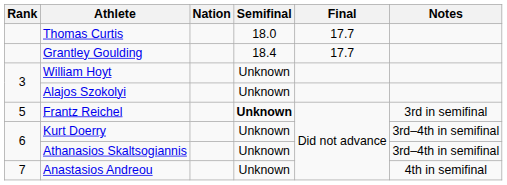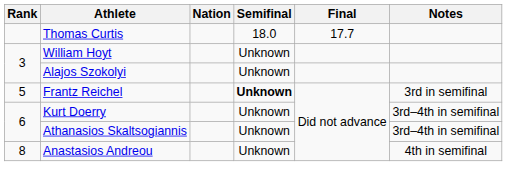 <table class="wikitable sortable" style="text-align:center">
 <tr>
 <th>Rank</th>
 <th>Athlete</th>
 <th>Nation</th>
 <th>Semifinal</th>
 <th>Final</th>
 <th>Notes</th>
 </tr>
 <tr>
 <td></td>
 <td align=left><a href='#'>Thomas Curtis</a></td>
 <td align=left></td>
 <td>18.0</td>
-<td>17.7</td>
-<td></td>
-</tr>
-<tr>
-<td></td>
-<td align=left><a href='#'>Grantley Goulding</a></td>
-<td align=left></td>
-<td>18.4</td>
 <td>17.7</td>
 <td></td>
 </tr>
 <tr>
 <td rowspan=2>3</td>
 <td align=left><a href='#'>William Hoyt</a></td>
 <td align=left></td>
 <td data-sort-value=60.0>Unknown</td>
 <td data-sort-value=60.0></td>
 <td></td>
 </tr>
 <tr>
 <td align=left><a href='#'>Alajos Szokolyi</a></td>
 <td align=left></td>
 <td data-sort-value=60.0>Unknown</td>
 <td data-sort-value=60.0></td>
 <td></td>
 </tr>
 <tr>
 <td>5</td>
 <td align=left><a href='#'>Frantz Reichel</a></td>
 <td align=left></td>
 <td data-sort-value=60.0><strong>Unknown</strong></td>
 <td rowspan=4 data-sort-value=99.9>Did not advance</td>
 <td>3rd in semifinal</td>
 </tr>
 <tr>
 <td rowspan=2>6</td>
 <td align=left><a href='#'>Kurt Doerry</a></td>
 <td align=left></td>
 <td data-sort-value=60.0>Unknown</td>
 <td>3rd–4th in semifinal</td>
 </tr>
 <tr>
 <td align=left><a href='#'>Athanasios Skaltsogiannis</a></td>
 <td align=left></td>
 <td data-sort-value=60.0>Unknown</td>
 <td>3rd–4th in semifinal</td>
 </tr>
 <tr>
-<td>7</td>
+<td>8</td>
 <td align=left><a href='#'>Anastasios Andreou</a></td>
 <td align=left></td>
 <td>Unknown</td>
 <td>4th in semifinal</td>
 </tr>
 </table>
